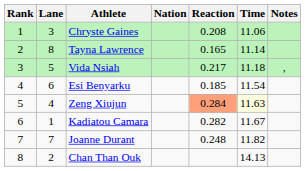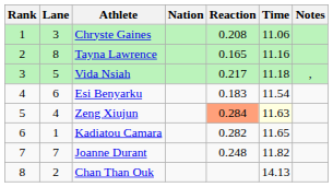 <table class="wikitable sortable" style="text-align:center">
 <tr>
 <th>Rank</th>
 <th>Lane</th>
 <th>Athlete</th>
 <th>Nation</th>
 <th>Reaction</th>
 <th>Time</th>
 <th>Notes</th>
 </tr>
 <tr bgcolor = "bbf3bb">
 <td align="center">1</td>
 <td align="center">3</td>
 <td align="left"><a href='#'>Chryste Gaines</a></td>
 <td align="left"></td>
 <td align="center">0.208</td>
 <td align="center">11.06</td>
 <td align="center"></td>
 </tr>
 <tr bgcolor = "bbf3bb">
 <td align="center">2</td>
 <td align="center">8</td>
 <td align="left"><a href='#'>Tayna Lawrence</a></td>
 <td align="left"></td>
 <td align="center">0.165</td>
-<td align="center">11.14</td>
+<td align="center">11.16</td>
 <td align="center"></td>
 </tr>
 <tr bgcolor = "bbf3bb">
 <td align="center">3</td>
 <td align="center">5</td>
 <td align="left"><a href='#'>Vida Nsiah</a></td>
 <td align="left"></td>
 <td align="center">0.217</td>
 <td align="center">11.18</td>
 <td align="center">, </td>
 </tr>
 <tr>
 <td align="center">4</td>
 <td align="center">6</td>
 <td align="left"><a href='#'>Esi Benyarku</a></td>
 <td align="left"></td>
-<td align="center">0.185</td>
+<td align="center">0.183</td>
 <td align="center">11.54</td>
 <td align="center"></td>
 </tr>
 <tr>
 <td align="center">5</td>
 <td align="center">4</td>
 <td align="left"><a href='#'>Zeng Xiujun</a></td>
 <td align="left"></td>
 <td align="center" style="background: lightsalmon;">0.284</td>
 <td align="center" style="background: lightyellow;">11.63</td>
 <td align="center"></td>
 </tr>
 <tr>
 <td align="center">6</td>
 <td align="center">1</td>
 <td align="left"><a href='#'>Kadiatou Camara</a></td>
 <td align="left"></td>
 <td align="center">0.282</td>
-<td align="center">11.67</td>
+<td align="center">11.65</td>
 <td align="center"></td>
 </tr>
 <tr>
 <td align="center">7</td>
 <td align="center">7</td>
 <td align="left"><a href='#'>Joanne Durant</a></td>
 <td align="left"></td>
 <td align="center">0.248</td>
 <td align="center">11.82</td>
 <td align="center"></td>
 </tr>
 <tr>
 <td align="center">8</td>
 <td align="center">2</td>
 <td align="left"><a href='#'>Chan Than Ouk</a></td>
 <td align="left"></td>
 <td align="center"></td>
 <td align="center">14.13</td>
 <td align="center"></td>
 </tr>
 </table>
